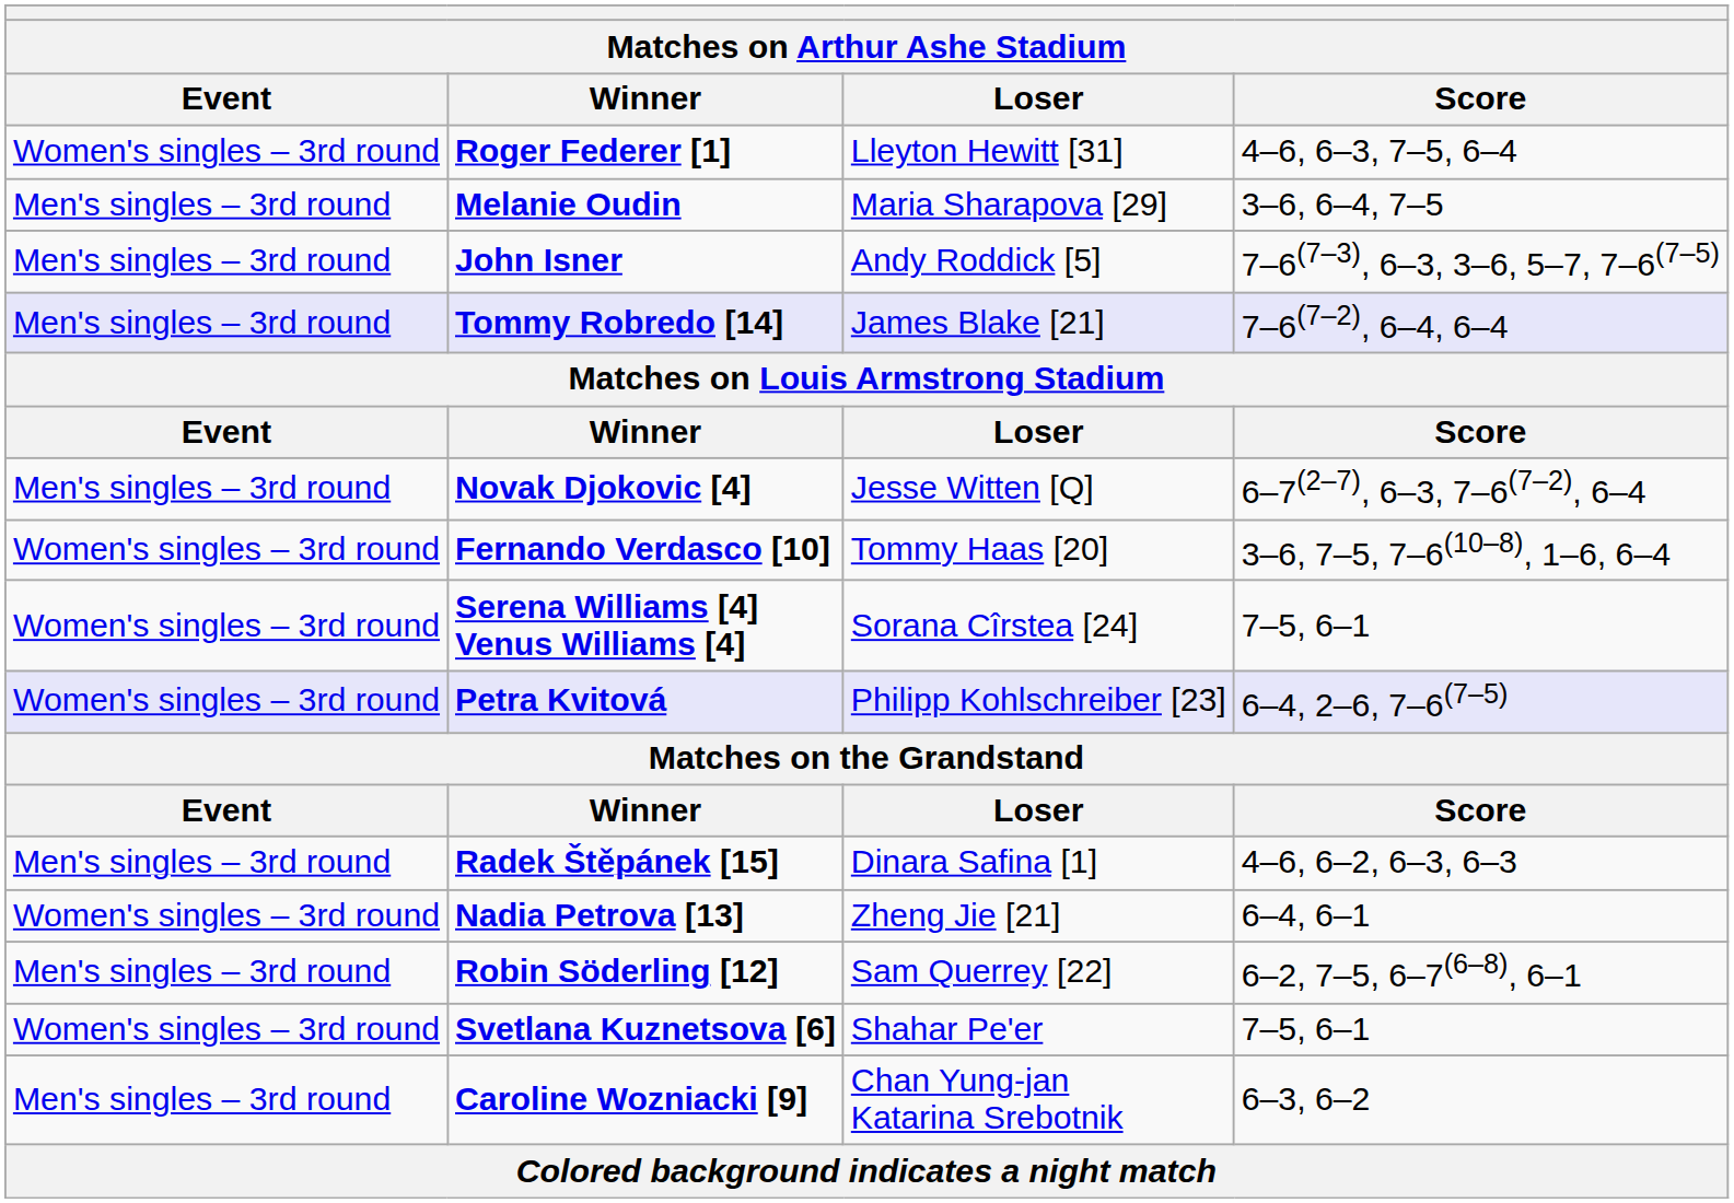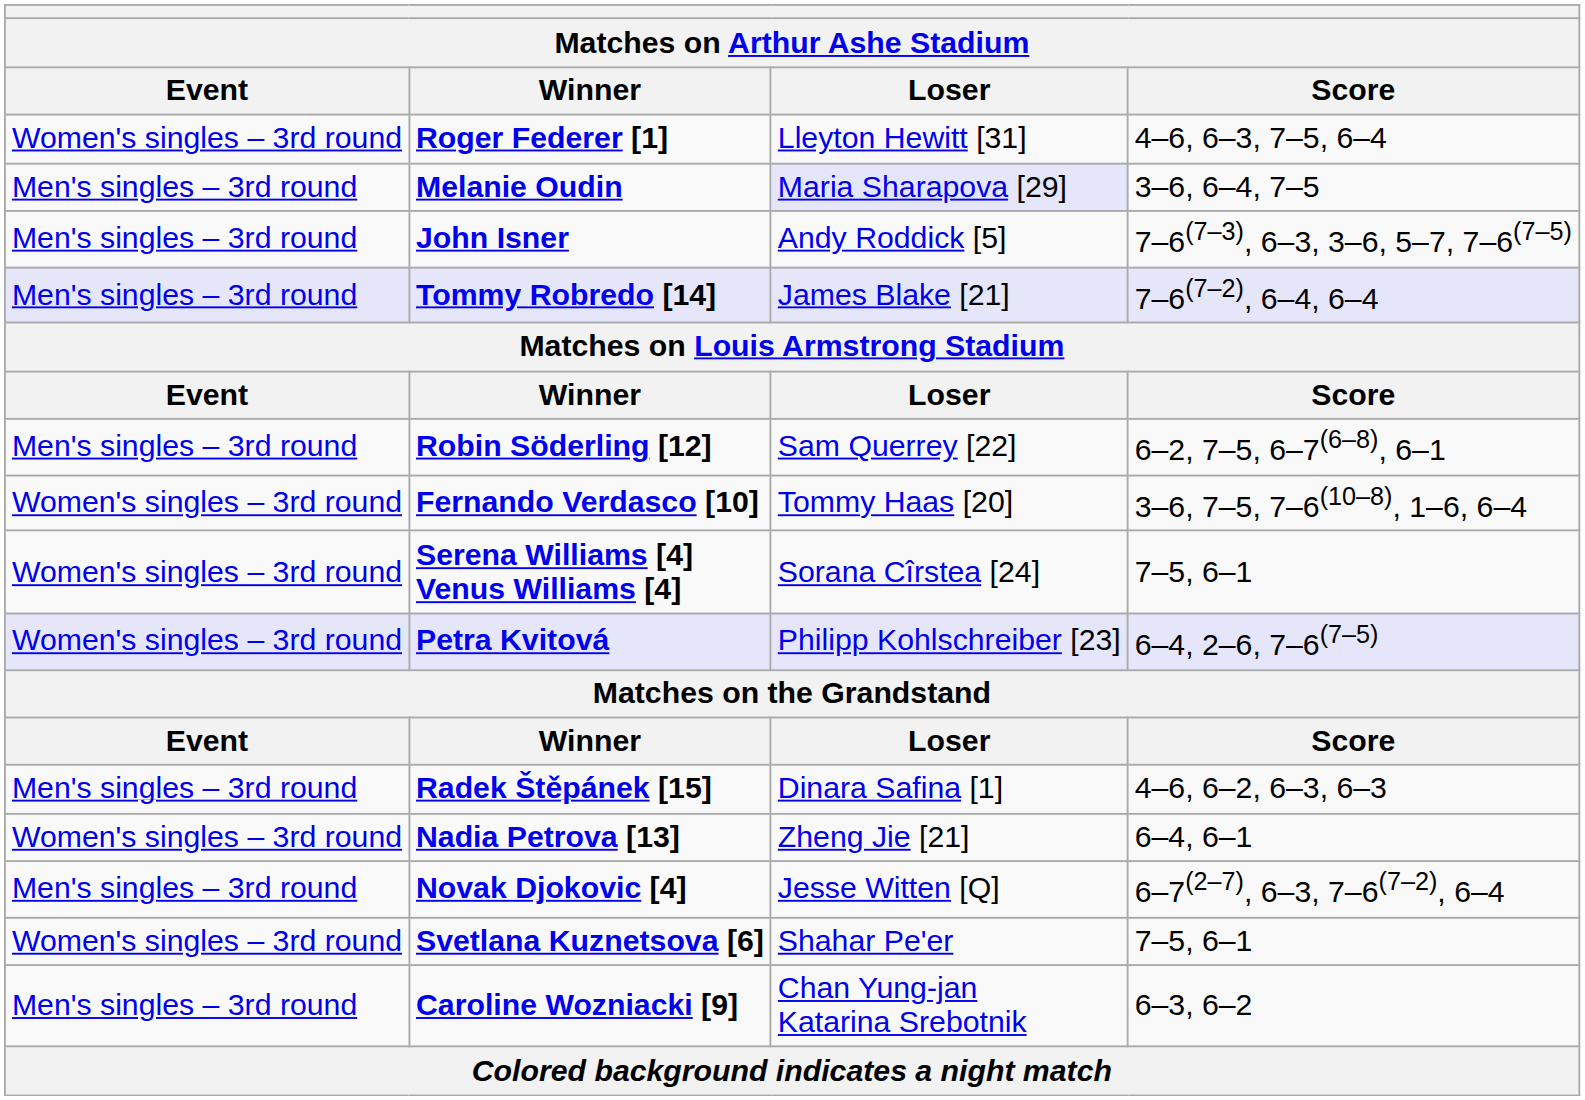 <table class="wikitable collapsible uncollapsed">
 <tr>
 <th colspan=4></th>
 </tr>
 <tr>
 <th colspan=4><strong>Matches on <a href='#'>Arthur Ashe Stadium</a></strong></th>
 </tr>
 <tr>
 <th>Event</th>
 <th>Winner</th>
 <th>Loser</th>
 <th>Score</th>
 </tr>
 <tr align=left>
 <td><a href='#'>Women's singles – 3rd round</a></td>
 <td> <strong><a href='#'>Roger Federer</a> [1]</strong></td>
 <td> <a href='#'>Lleyton Hewitt</a> [31]</td>
 <td>4–6, 6–3, 7–5, 6–4</td>
 </tr>
 <tr align=left>
 <td><a href='#'>Men's singles – 3rd round</a></td>
 <td> <strong><a href='#'>Melanie Oudin</a></strong></td>
-<td> <a href='#'>Maria Sharapova</a> [29]</td>
+<td style="background: lavender;"> <a href='#'>Maria Sharapova</a> [29]</td>
 <td>3–6, 6–4, 7–5</td>
 </tr>
 <tr align=left>
 <td><a href='#'>Men's singles – 3rd round</a></td>
 <td> <strong><a href='#'>John Isner</a></strong></td>
 <td> <a href='#'>Andy Roddick</a> [5]</td>
 <td>7–6<sup>(7–3)</sup>, 6–3, 3–6, 5–7, 7–6<sup>(7–5)</sup></td>
 </tr>
 <tr style="text-align:left; background:lavender;">
 <td><a href='#'>Men's singles – 3rd round</a></td>
 <td> <strong><a href='#'>Tommy Robredo</a> [14]</strong></td>
 <td> <a href='#'>James Blake</a> [21]</td>
 <td>7–6<sup>(7–2)</sup>, 6–4, 6–4</td>
 </tr>
 <tr>
 <th colspan=4><strong>Matches on <a href='#'>Louis Armstrong Stadium</a></strong></th>
 </tr>
 <tr>
 <th>Event</th>
 <th>Winner</th>
 <th>Loser</th>
 <th>Score</th>
 </tr>
 <tr align=left>
 <td><a href='#'>Men's singles – 3rd round</a></td>
-<td> <strong><a href='#'>Novak Djokovic</a> [4]</strong></td>
-<td> <a href='#'>Jesse Witten</a> [Q]</td>
-<td>6–7<sup>(2–7)</sup>, 6–3, 7–6<sup>(7–2)</sup>, 6–4</td>
+<td> <strong><a href='#'>Robin Söderling</a> [12]</strong></td>
+<td> <a href='#'>Sam Querrey</a> [22]</td>
+<td>6–2, 7–5, 6–7<sup>(6–8)</sup>, 6–1</td>
 </tr>
 <tr align=left>
 <td><a href='#'>Women's singles – 3rd round</a></td>
 <td> <strong><a href='#'>Fernando Verdasco</a> [10]</strong></td>
 <td> <a href='#'>Tommy Haas</a> [20]</td>
 <td>3–6, 7–5, 7–6<sup>(10–8)</sup>, 1–6, 6–4</td>
 </tr>
 <tr align=left>
 <td><a href='#'>Women's singles – 3rd round</a></td>
 <td> <strong><a href='#'>Serena Williams</a> [4]<br> <a href='#'>Venus Williams</a> [4]</strong></td>
 <td> <a href='#'>Sorana Cîrstea</a> [24]</td>
 <td>7–5, 6–1</td>
 </tr>
 <tr style="text-align:left; background:lavender;">
 <td><a href='#'>Women's singles – 3rd round</a></td>
 <td> <strong><a href='#'>Petra Kvitová</a></strong></td>
 <td> <a href='#'>Philipp Kohlschreiber</a> [23]</td>
 <td>6–4, 2–6, 7–6<sup>(7–5)</sup></td>
 </tr>
 <tr>
 <th colspan=4><strong>Matches on the Grandstand</strong></th>
 </tr>
 <tr>
 <th>Event</th>
 <th>Winner</th>
 <th>Loser</th>
 <th>Score</th>
 </tr>
 <tr align=left>
 <td><a href='#'>Men's singles – 3rd round</a></td>
 <td> <strong><a href='#'>Radek Štěpánek</a> [15]</strong></td>
 <td> <a href='#'>Dinara Safina</a> [1]</td>
 <td>4–6, 6–2, 6–3, 6–3</td>
 </tr>
 <tr align=left>
 <td><a href='#'>Women's singles – 3rd round</a></td>
 <td>  <strong><a href='#'>Nadia Petrova</a> [13]</strong></td>
 <td> <a href='#'>Zheng Jie</a> [21]</td>
 <td>6–4, 6–1</td>
 </tr>
 <tr align=left>
 <td><a href='#'>Men's singles – 3rd round</a></td>
-<td> <strong><a href='#'>Robin Söderling</a> [12]</strong></td>
-<td> <a href='#'>Sam Querrey</a> [22]</td>
-<td>6–2, 7–5, 6–7<sup>(6–8)</sup>, 6–1</td>
+<td> <strong><a href='#'>Novak Djokovic</a> [4]</strong></td>
+<td> <a href='#'>Jesse Witten</a> [Q]</td>
+<td>6–7<sup>(2–7)</sup>, 6–3, 7–6<sup>(7–2)</sup>, 6–4</td>
 </tr>
 <tr align=left>
 <td><a href='#'>Women's singles – 3rd round</a></td>
 <td> <strong><a href='#'>Svetlana Kuznetsova</a> [6]</strong></td>
 <td> <a href='#'>Shahar Pe'er</a></td>
 <td>7–5, 6–1</td>
 </tr>
 <tr align=left>
 <td><a href='#'>Men's singles – 3rd round</a></td>
 <td> <strong><a href='#'>Caroline Wozniacki</a> [9]</strong></td>
 <td> <a href='#'>Chan Yung-jan</a><br> <a href='#'>Katarina Srebotnik</a></td>
 <td>6–3, 6–2</td>
 </tr>
 <tr>
 <th colspan=4><em>Colored background indicates a night match</em></th>
 </tr>
 </table>
